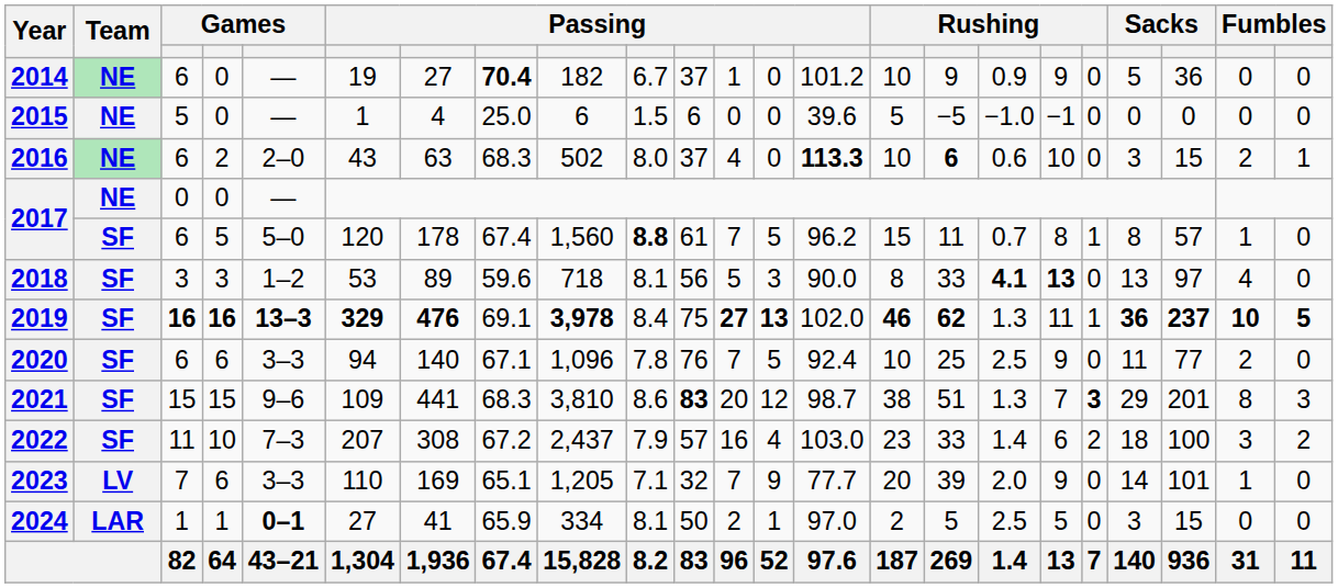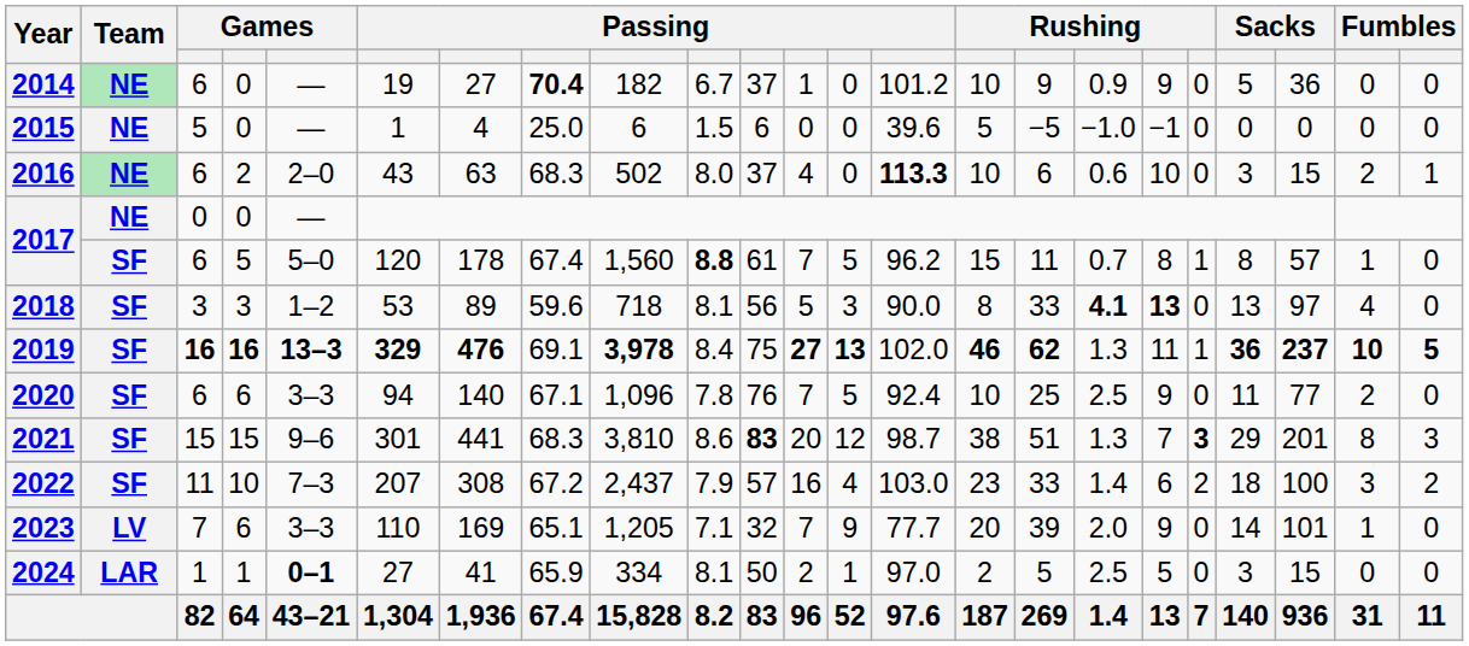 <table class="wikitable" style="text-align:center;">
 <tr>
 <th rowspan="2">Year</th>
 <th rowspan="2">Team</th>
 <th colspan="3">Games</th>
 <th colspan="9">Passing</th>
 <th colspan="5">Rushing</th>
 <th colspan="2">Sacks</th>
 <th colspan="2">Fumbles</th>
 </tr>
 <tr>
 <th></th>
 <th></th>
 <th></th>
 <th></th>
 <th></th>
 <th></th>
 <th></th>
 <th></th>
 <th></th>
 <th></th>
 <th></th>
 <th></th>
 <th></th>
 <th></th>
 <th></th>
 <th></th>
 <th></th>
 <th></th>
 <th></th>
 <th></th>
 <th></th>
 </tr>
 <tr>
 <th><a href='#'>2014</a></th>
 <th style="background:#afe6ba; width:3em;"><a href='#'>NE</a></th>
 <td>6</td>
 <td>0</td>
 <td>—</td>
 <td>19</td>
 <td>27</td>
 <td><strong>70.4</strong></td>
 <td>182</td>
 <td>6.7</td>
 <td>37</td>
 <td>1</td>
 <td>0</td>
 <td>101.2</td>
 <td>10</td>
 <td>9</td>
 <td>0.9</td>
 <td>9</td>
 <td>0</td>
 <td>5</td>
 <td>36</td>
 <td>0</td>
 <td>0</td>
 </tr>
 <tr>
 <th><a href='#'>2015</a></th>
 <th><a href='#'>NE</a></th>
 <td>5</td>
 <td>0</td>
 <td>—</td>
 <td>1</td>
 <td>4</td>
 <td>25.0</td>
 <td>6</td>
 <td>1.5</td>
 <td>6</td>
 <td>0</td>
 <td>0</td>
 <td>39.6</td>
 <td>5</td>
 <td>−5</td>
 <td>−1.0</td>
 <td>−1</td>
 <td>0</td>
 <td>0</td>
 <td>0</td>
 <td>0</td>
 <td>0</td>
 </tr>
 <tr>
 <th><a href='#'>2016</a></th>
 <th style="background:#afe6ba; width:3em;"><a href='#'>NE</a></th>
 <td>6</td>
 <td>2</td>
 <td>2–0</td>
 <td>43</td>
 <td>63</td>
 <td>68.3</td>
 <td>502</td>
 <td>8.0</td>
 <td>37</td>
 <td>4</td>
 <td>0</td>
 <td><strong>113.3</strong></td>
 <td>10</td>
-<td><strong>6</strong></td>
+<td>6</td>
 <td>0.6</td>
 <td>10</td>
 <td>0</td>
 <td>3</td>
 <td>15</td>
 <td>2</td>
 <td>1</td>
 </tr>
 <tr>
 <th rowspan="2"><a href='#'>2017</a></th>
 <th><a href='#'>NE</a></th>
 <td>0</td>
 <td>0</td>
 <td>—</td>
 <td colspan="16"></td>
 </tr>
 <tr>
 <th><a href='#'>SF</a></th>
 <td>6</td>
 <td>5</td>
 <td>5–0</td>
 <td>120</td>
 <td>178</td>
 <td>67.4</td>
 <td>1,560</td>
 <td><strong>8.8</strong></td>
 <td>61</td>
 <td>7</td>
 <td>5</td>
 <td>96.2</td>
 <td>15</td>
 <td>11</td>
 <td>0.7</td>
 <td>8</td>
 <td>1</td>
 <td>8</td>
 <td>57</td>
 <td>1</td>
 <td>0</td>
 </tr>
 <tr>
 <th><a href='#'>2018</a></th>
 <th><a href='#'>SF</a></th>
 <td>3</td>
 <td>3</td>
 <td>1–2</td>
 <td>53</td>
 <td>89</td>
 <td>59.6</td>
 <td>718</td>
 <td>8.1</td>
 <td>56</td>
 <td>5</td>
 <td>3</td>
 <td>90.0</td>
 <td>8</td>
 <td>33</td>
 <td><strong>4.1</strong></td>
 <td><strong>13</strong></td>
 <td>0</td>
 <td>13</td>
 <td>97</td>
 <td>4</td>
 <td>0</td>
 </tr>
 <tr>
 <th><a href='#'>2019</a></th>
 <th><a href='#'>SF</a></th>
 <td><strong>16</strong></td>
 <td><strong>16</strong></td>
 <td><strong>13–3</strong></td>
 <td><strong>329</strong></td>
 <td><strong>476</strong></td>
 <td>69.1</td>
 <td><strong>3,978</strong></td>
 <td>8.4</td>
 <td>75</td>
 <td><strong>27</strong></td>
 <td><strong>13</strong></td>
 <td>102.0</td>
 <td><strong>46</strong></td>
 <td><strong>62</strong></td>
 <td>1.3</td>
 <td>11</td>
 <td>1</td>
 <td><strong>36</strong></td>
 <td><strong>237</strong></td>
 <td><strong>10</strong></td>
 <td><strong>5</strong></td>
 </tr>
 <tr>
 <th><a href='#'>2020</a></th>
 <th><a href='#'>SF</a></th>
 <td>6</td>
 <td>6</td>
 <td>3–3</td>
 <td>94</td>
 <td>140</td>
 <td>67.1</td>
 <td>1,096</td>
 <td>7.8</td>
 <td>76</td>
 <td>7</td>
 <td>5</td>
 <td>92.4</td>
 <td>10</td>
 <td>25</td>
 <td>2.5</td>
 <td>9</td>
 <td>0</td>
 <td>11</td>
 <td>77</td>
 <td>2</td>
 <td>0</td>
 </tr>
 <tr>
 <th><a href='#'>2021</a></th>
 <th><a href='#'>SF</a></th>
 <td>15</td>
 <td>15</td>
 <td>9–6</td>
-<td>109</td>
+<td>301</td>
 <td>441</td>
 <td>68.3</td>
 <td>3,810</td>
 <td>8.6</td>
 <td><strong>83</strong></td>
 <td>20</td>
 <td>12</td>
 <td>98.7</td>
 <td>38</td>
 <td>51</td>
 <td>1.3</td>
 <td>7</td>
 <td><strong>3</strong></td>
 <td>29</td>
 <td>201</td>
 <td>8</td>
 <td>3</td>
 </tr>
 <tr>
 <th><a href='#'>2022</a></th>
 <th><a href='#'>SF</a></th>
 <td>11</td>
 <td>10</td>
 <td>7–3</td>
 <td>207</td>
 <td>308</td>
 <td>67.2</td>
 <td>2,437</td>
 <td>7.9</td>
 <td>57</td>
 <td>16</td>
 <td>4</td>
 <td>103.0</td>
 <td>23</td>
 <td>33</td>
 <td>1.4</td>
 <td>6</td>
 <td>2</td>
 <td>18</td>
 <td>100</td>
 <td>3</td>
 <td>2</td>
 </tr>
 <tr>
 <th><a href='#'>2023</a></th>
 <th><a href='#'>LV</a></th>
 <td>7</td>
 <td>6</td>
 <td>3–3</td>
 <td>110</td>
 <td>169</td>
 <td>65.1</td>
 <td>1,205</td>
 <td>7.1</td>
 <td>32</td>
 <td>7</td>
 <td>9</td>
 <td>77.7</td>
 <td>20</td>
 <td>39</td>
 <td>2.0</td>
 <td>9</td>
 <td>0</td>
 <td>14</td>
 <td>101</td>
 <td>1</td>
 <td>0</td>
 </tr>
 <tr>
 <th><a href='#'>2024</a></th>
 <th><a href='#'>LAR</a></th>
 <td>1</td>
 <td>1</td>
 <td><strong>0–1</strong></td>
 <td>27</td>
 <td>41</td>
 <td>65.9</td>
 <td>334</td>
 <td>8.1</td>
 <td>50</td>
 <td>2</td>
 <td>1</td>
 <td>97.0</td>
 <td>2</td>
 <td>5</td>
 <td>2.5</td>
 <td>5</td>
 <td>0</td>
 <td>3</td>
 <td>15</td>
 <td>0</td>
 <td>0</td>
 </tr>
 <tr>
 <th colspan="2"></th>
 <th>82</th>
 <th>64</th>
 <th>43–21</th>
 <th>1,304</th>
 <th>1,936</th>
 <th>67.4</th>
 <th>15,828</th>
 <th>8.2</th>
 <th>83</th>
 <th>96</th>
 <th>52</th>
 <th>97.6</th>
 <th>187</th>
 <th>269</th>
 <th>1.4</th>
 <th>13</th>
 <th>7</th>
 <th>140</th>
 <th>936</th>
 <th>31</th>
 <th>11</th>
 </tr>
 </table>
